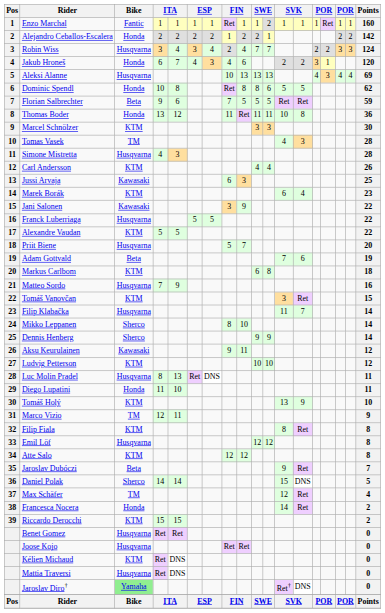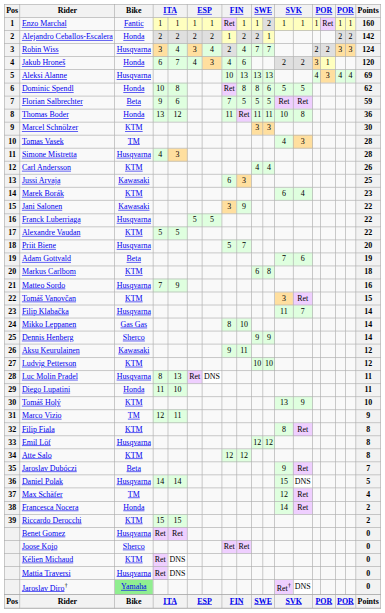 <table class="wikitable" style="font-size: 80%; text-align:center">
 <tr valign="top">
 <th valign="middle">Pos</th>
 <th valign="middle">Rider</th>
 <th valign="middle">Bike</th>
 <th colspan=2><a href='#'>ITA</a><br></th>
 <th colspan=2><a href='#'>ESP</a><br></th>
 <th colspan=2><a href='#'>FIN</a><br></th>
 <th colspan=2><a href='#'>SWE</a><br></th>
 <th colspan=2><a href='#'>SVK</a><br></th>
 <th colspan=2><a href='#'>POR</a><br></th>
 <th colspan=2><a href='#'>POR</a><br></th>
 <th valign="middle">Points</th>
 </tr>
 <tr>
 <th>1</th>
 <td align=left> <a href='#'>Enzo Marchal</a></td>
 <td><a href='#'>Fantic</a></td>
 <td style="background:#ffffbf;">1</td>
 <td style="background:#ffffbf;">1</td>
 <td style="background:#ffffbf;">1</td>
 <td style="background:#ffffbf;">1</td>
 <td style="background:#efcfff;">Ret</td>
 <td style="background:#ffffbf;">1</td>
 <td style="background:#ffffbf;">1</td>
 <td style="background:#dfdfdf;">2</td>
 <td style="background:#ffffbf;">1</td>
 <td style="background:#ffffbf;">1</td>
 <td style="background:#ffffbf;">1</td>
 <td style="background:#efcfff;">Ret</td>
 <td style="background:#ffffbf;">1</td>
 <td style="background:#ffffbf;">1</td>
 <th>160</th>
 </tr>
 <tr>
 <th>2</th>
 <td align=left> <a href='#'>Alejandro Ceballos-Escalera</a></td>
 <td><a href='#'>Honda</a></td>
 <td style="background:#dfdfdf;">2</td>
 <td style="background:#dfdfdf;">2</td>
 <td style="background:#dfdfdf;">2</td>
 <td style="background:#dfdfdf;">2</td>
 <td style="background:#ffffbf;">1</td>
 <td style="background:#dfdfdf;">2</td>
 <td style="background:#dfdfdf;">2</td>
 <td style="background:#ffffbf;">1</td>
 <td></td>
 <td></td>
 <td></td>
 <td></td>
 <td style="background:#dfdfdf;">2</td>
 <td style="background:#dfdfdf;">2</td>
 <th>142</th>
 </tr>
 <tr>
 <th>3</th>
 <td align=left> <a href='#'>Robin Wiss</a></td>
 <td><a href='#'>Husqvarna</a></td>
 <td style="background:#ffdf9f;">3</td>
 <td style="background:#dfffdf;">4</td>
 <td style="background:#ffdf9f;">3</td>
 <td style="background:#dfffdf;">4</td>
 <td style="background:#dfdfdf;">2</td>
 <td style="background:#dfffdf;">4</td>
 <td style="background:#dfffdf;">7</td>
 <td style="background:#dfffdf;">7</td>
 <td></td>
 <td></td>
 <td style="background:#dfdfdf;">2</td>
 <td style="background:#dfdfdf;">2</td>
 <td style="background:#ffdf9f;">3</td>
 <td style="background:#ffdf9f;">3</td>
 <th>124</th>
 </tr>
 <tr>
 <th>4</th>
 <td align=left> <a href='#'>Jakub Hroneš</a></td>
 <td><a href='#'>Honda</a></td>
 <td style="background:#dfffdf;">6</td>
 <td style="background:#dfffdf;">7</td>
 <td style="background:#dfffdf;">4</td>
 <td style="background:#ffdf9f;">3</td>
 <td style="background:#dfffdf;">4</td>
 <td style="background:#dfffdf;">6</td>
 <td></td>
 <td></td>
 <td style="background:#dfdfdf;">2</td>
 <td style="background:#dfdfdf;">2</td>
 <td style="background:#ffdf9f;">3</td>
 <td style="background:#ffffbf;">1</td>
 <td></td>
 <td></td>
 <th>120</th>
 </tr>
 <tr>
 <th>5</th>
 <td align=left> <a href='#'>Aleksi Alanne</a></td>
 <td><a href='#'>Husqvarna</a></td>
 <td></td>
 <td></td>
 <td></td>
 <td></td>
 <td style="background:#dfffdf;">10</td>
 <td style="background:#dfffdf;">13</td>
 <td style="background:#dfffdf;">13</td>
 <td style="background:#dfffdf;">13</td>
 <td></td>
 <td></td>
 <td style="background:#dfffdf;">4</td>
 <td style="background:#ffdf9f;">3</td>
 <td style="background:#dfffdf;">4</td>
 <td style="background:#dfffdf;">4</td>
 <th>69</th>
 </tr>
 <tr>
 <th>6</th>
 <td align=left> <a href='#'>Dominic Spendl</a></td>
 <td><a href='#'>Honda</a></td>
 <td style="background:#dfffdf;">10</td>
 <td style="background:#dfffdf;">8</td>
 <td></td>
 <td></td>
 <td style="background:#efcfff;">Ret</td>
 <td style="background:#dfffdf;">8</td>
 <td style="background:#dfffdf;">8</td>
 <td style="background:#dfffdf;">6</td>
 <td style="background:#dfffdf;">5</td>
 <td style="background:#dfffdf;">5</td>
 <td></td>
 <td></td>
 <td></td>
 <td></td>
 <th>62</th>
 </tr>
 <tr>
 <th>7</th>
 <td align=left> <a href='#'>Florian Salbrechter</a></td>
 <td><a href='#'>Beta</a></td>
 <td style="background:#dfffdf;">9</td>
 <td style="background:#dfffdf;">6</td>
 <td></td>
 <td></td>
 <td style="background:#dfffdf;">7</td>
 <td style="background:#dfffdf;">5</td>
 <td style="background:#dfffdf;">5</td>
 <td style="background:#dfffdf;">5</td>
 <td style="background:#efcfff;">Ret</td>
 <td style="background:#efcfff;">Ret</td>
 <td></td>
 <td></td>
 <td></td>
 <td></td>
 <th>59</th>
 </tr>
 <tr>
 <th>8</th>
 <td align=left> <a href='#'>Thomas Boder</a></td>
 <td><a href='#'>Honda</a></td>
 <td style="background:#dfffdf;">13</td>
 <td style="background:#dfffdf;">12</td>
 <td></td>
 <td></td>
 <td style="background:#dfffdf;">11</td>
 <td style="background:#efcfff;">Ret</td>
 <td style="background:#dfffdf;">11</td>
 <td style="background:#dfffdf;">11</td>
 <td style="background:#dfffdf;">10</td>
 <td style="background:#dfffdf;">8</td>
 <td></td>
 <td></td>
 <td></td>
 <td></td>
 <th>36</th>
 </tr>
 <tr>
 <th>9</th>
 <td align=left> <a href='#'>Marcel Schnölzer</a></td>
 <td><a href='#'>KTM</a></td>
 <td></td>
 <td></td>
 <td></td>
 <td></td>
 <td></td>
 <td></td>
 <td style="background:#ffdf9f;">3</td>
 <td style="background:#ffdf9f;">3</td>
 <td></td>
 <td></td>
 <td></td>
 <td></td>
 <td></td>
 <td></td>
 <th>30</th>
 </tr>
 <tr>
 <th>10</th>
 <td align=left> <a href='#'>Tomas Vasek</a></td>
 <td><a href='#'>TM</a></td>
 <td></td>
 <td></td>
 <td></td>
 <td></td>
 <td></td>
 <td></td>
 <td></td>
 <td></td>
 <td style="background:#dfffdf;">4</td>
 <td style="background:#ffdf9f;">3</td>
 <td></td>
 <td></td>
 <td></td>
 <td></td>
 <th>28</th>
 </tr>
 <tr>
 <th>11</th>
 <td align=left> <a href='#'>Simone Mistretta</a></td>
 <td><a href='#'>Husqvarna</a></td>
 <td style="background:#dfffdf;">4</td>
 <td style="background:#ffdf9f;">3</td>
 <td></td>
 <td></td>
 <td></td>
 <td></td>
 <td></td>
 <td></td>
 <td></td>
 <td></td>
 <td></td>
 <td></td>
 <td></td>
 <td></td>
 <th>28</th>
 </tr>
 <tr>
 <th>12</th>
 <td align=left> <a href='#'>Carl Andersson</a></td>
 <td><a href='#'>KTM</a></td>
 <td></td>
 <td></td>
 <td></td>
 <td></td>
 <td></td>
 <td></td>
 <td style="background:#dfffdf;">4</td>
 <td style="background:#dfffdf;">4</td>
 <td></td>
 <td></td>
 <td></td>
 <td></td>
 <td></td>
 <td></td>
 <th>26</th>
 </tr>
 <tr>
 <th>13</th>
 <td align=left> <a href='#'>Jussi Arvaja</a></td>
 <td><a href='#'>Kawasaki</a></td>
 <td></td>
 <td></td>
 <td></td>
 <td></td>
 <td style="background:#dfffdf;">6</td>
 <td style="background:#ffdf9f;">3</td>
 <td></td>
 <td></td>
 <td></td>
 <td></td>
 <td></td>
 <td></td>
 <td></td>
 <td></td>
 <th>25</th>
 </tr>
 <tr>
 <th>14</th>
 <td align=left> <a href='#'>Marek Borák</a></td>
 <td><a href='#'>KTM</a></td>
 <td></td>
 <td></td>
 <td></td>
 <td></td>
 <td></td>
 <td></td>
 <td></td>
 <td></td>
 <td style="background:#dfffdf;">6</td>
 <td style="background:#dfffdf;">4</td>
 <td></td>
 <td></td>
 <td></td>
 <td></td>
 <th>23</th>
 </tr>
 <tr>
 <th>15</th>
 <td align=left> <a href='#'>Jani Salonen</a></td>
 <td><a href='#'>Kawasaki</a></td>
 <td></td>
 <td></td>
 <td></td>
 <td></td>
 <td style="background:#ffdf9f;">3</td>
 <td style="background:#dfffdf;">9</td>
 <td></td>
 <td></td>
 <td></td>
 <td></td>
 <td></td>
 <td></td>
 <td></td>
 <td></td>
 <th>22</th>
 </tr>
 <tr>
 <th>16</th>
 <td align=left> <a href='#'>Franck Luberriaga</a></td>
 <td><a href='#'>Husqvarna</a></td>
 <td></td>
 <td></td>
 <td style="background:#dfffdf;">5</td>
 <td style="background:#dfffdf;">5</td>
 <td></td>
 <td></td>
 <td></td>
 <td></td>
 <td></td>
 <td></td>
 <td></td>
 <td></td>
 <td></td>
 <td></td>
 <th>22</th>
 </tr>
 <tr>
 <th>17</th>
 <td align=left> <a href='#'>Alexandre Vaudan</a></td>
 <td><a href='#'>KTM</a></td>
 <td style="background:#dfffdf;">5</td>
 <td style="background:#dfffdf;">5</td>
 <td></td>
 <td></td>
 <td></td>
 <td></td>
 <td></td>
 <td></td>
 <td></td>
 <td></td>
 <td></td>
 <td></td>
 <td></td>
 <td></td>
 <th>22</th>
 </tr>
 <tr>
 <th>18</th>
 <td align=left> <a href='#'>Priit Biene</a></td>
 <td><a href='#'>Husqvarna</a></td>
 <td></td>
 <td></td>
 <td></td>
 <td></td>
 <td style="background:#dfffdf;">5</td>
 <td style="background:#dfffdf;">7</td>
 <td></td>
 <td></td>
 <td></td>
 <td></td>
 <td></td>
 <td></td>
 <td></td>
 <td></td>
 <th>20</th>
 </tr>
 <tr>
 <th>19</th>
 <td align=left> <a href='#'>Adam Gottvald</a></td>
 <td><a href='#'>Beta</a></td>
 <td></td>
 <td></td>
 <td></td>
 <td></td>
 <td></td>
 <td></td>
 <td></td>
 <td></td>
 <td style="background:#dfffdf;">7</td>
 <td style="background:#dfffdf;">6</td>
 <td></td>
 <td></td>
 <td></td>
 <td></td>
 <th>19</th>
 </tr>
 <tr>
 <th>20</th>
 <td align=left> <a href='#'>Markus Carlbom</a></td>
 <td><a href='#'>KTM</a></td>
 <td></td>
 <td></td>
 <td></td>
 <td></td>
 <td></td>
 <td></td>
 <td style="background:#dfffdf;">6</td>
 <td style="background:#dfffdf;">8</td>
 <td></td>
 <td></td>
 <td></td>
 <td></td>
 <td></td>
 <td></td>
 <th>18</th>
 </tr>
 <tr>
 <th>21</th>
 <td align=left> <a href='#'>Matteo Sordo</a></td>
 <td><a href='#'>Husqvarna</a></td>
 <td style="background:#dfffdf;">7</td>
 <td style="background:#dfffdf;">9</td>
 <td></td>
 <td></td>
 <td></td>
 <td></td>
 <td></td>
 <td></td>
 <td></td>
 <td></td>
 <td></td>
 <td></td>
 <td></td>
 <td></td>
 <th>16</th>
 </tr>
 <tr>
 <th>22</th>
 <td align=left> <a href='#'>Tomáš Vanovčan</a></td>
 <td><a href='#'>KTM</a></td>
 <td></td>
 <td></td>
 <td></td>
 <td></td>
 <td></td>
 <td></td>
 <td></td>
 <td></td>
 <td style="background:#ffdf9f;">3</td>
 <td style="background:#efcfff;">Ret</td>
 <td></td>
 <td></td>
 <td></td>
 <td></td>
 <th>15</th>
 </tr>
 <tr>
 <th>23</th>
 <td align=left> <a href='#'>Filip Klabačka</a></td>
 <td><a href='#'>Husqvarna</a></td>
 <td></td>
 <td></td>
 <td></td>
 <td></td>
 <td></td>
 <td></td>
 <td></td>
 <td></td>
 <td style="background:#dfffdf;">11</td>
 <td style="background:#dfffdf;">7</td>
 <td></td>
 <td></td>
 <td></td>
 <td></td>
 <th>14</th>
 </tr>
 <tr>
 <th>24</th>
 <td align=left> <a href='#'>Mikko Leppanen</a></td>
-<td><a href='#'>Sherco</a></td>
+<td><a href='#'>Gas Gas</a></td>
 <td></td>
 <td></td>
 <td></td>
 <td></td>
 <td style="background:#dfffdf;">8</td>
 <td style="background:#dfffdf;">10</td>
 <td></td>
 <td></td>
 <td></td>
 <td></td>
 <td></td>
 <td></td>
 <td></td>
 <td></td>
 <th>14</th>
 </tr>
 <tr>
 <th>25</th>
 <td align=left> <a href='#'>Dennis Henberg</a></td>
 <td><a href='#'>Sherco</a></td>
 <td></td>
 <td></td>
 <td></td>
 <td></td>
 <td></td>
 <td></td>
 <td style="background:#dfffdf;">9</td>
 <td style="background:#dfffdf;">9</td>
 <td></td>
 <td></td>
 <td></td>
 <td></td>
 <td></td>
 <td></td>
 <th>14</th>
 </tr>
 <tr>
 <th>26</th>
 <td align=left> <a href='#'>Aksu Keurulainen</a></td>
 <td><a href='#'>Kawasaki</a></td>
 <td></td>
 <td></td>
 <td></td>
 <td></td>
 <td style="background:#dfffdf;">9</td>
 <td style="background:#dfffdf;">11</td>
 <td></td>
 <td></td>
 <td></td>
 <td></td>
 <td></td>
 <td></td>
 <td></td>
 <td></td>
 <th>12</th>
 </tr>
 <tr>
 <th>27</th>
 <td align=left> <a href='#'>Ludvig Petterson</a></td>
 <td><a href='#'>KTM</a></td>
 <td></td>
 <td></td>
 <td></td>
 <td></td>
 <td></td>
 <td></td>
 <td style="background:#dfffdf;">10</td>
 <td style="background:#dfffdf;">10</td>
 <td></td>
 <td></td>
 <td></td>
 <td></td>
 <td></td>
 <td></td>
 <th>12</th>
 </tr>
 <tr>
 <th>28</th>
 <td align=left> <a href='#'>Luc Molin Pradel</a></td>
 <td><a href='#'>Husqvarna</a></td>
 <td style="background:#dfffdf;">8</td>
 <td style="background:#dfffdf;">13</td>
 <td style="background:#efcfff;">Ret</td>
 <td style="background:#ffffff;">DNS</td>
 <td></td>
 <td></td>
 <td></td>
 <td></td>
 <td></td>
 <td></td>
 <td></td>
 <td></td>
 <td></td>
 <td></td>
 <th>11</th>
 </tr>
 <tr>
 <th>29</th>
 <td align=left> <a href='#'>Diego Lupatini</a></td>
 <td><a href='#'>Honda</a></td>
 <td style="background:#dfffdf;">11</td>
 <td style="background:#dfffdf;">10</td>
 <td></td>
 <td></td>
 <td></td>
 <td></td>
 <td></td>
 <td></td>
 <td></td>
 <td></td>
 <td></td>
 <td></td>
 <td></td>
 <td></td>
 <th>11</th>
 </tr>
 <tr>
 <th>30</th>
 <td align=left> <a href='#'>Tomáš Holý</a></td>
 <td><a href='#'>KTM</a></td>
 <td></td>
 <td></td>
 <td></td>
 <td></td>
 <td></td>
 <td></td>
 <td></td>
 <td></td>
 <td style="background:#dfffdf;">13</td>
 <td style="background:#dfffdf;">9</td>
 <td></td>
 <td></td>
 <td></td>
 <td></td>
 <th>10</th>
 </tr>
 <tr>
 <th>31</th>
 <td align=left> <a href='#'>Marco Vizio</a></td>
 <td><a href='#'>TM</a></td>
 <td style="background:#dfffdf;">12</td>
 <td style="background:#dfffdf;">11</td>
 <td></td>
 <td></td>
 <td></td>
 <td></td>
 <td></td>
 <td></td>
 <td></td>
 <td></td>
 <td></td>
 <td></td>
 <td></td>
 <td></td>
 <th>9</th>
 </tr>
 <tr>
 <th>32</th>
 <td align=left> <a href='#'>Filip Fiala</a></td>
 <td><a href='#'>KTM</a></td>
 <td></td>
 <td></td>
 <td></td>
 <td></td>
 <td></td>
 <td></td>
 <td></td>
 <td></td>
 <td style="background:#dfffdf;">8</td>
 <td style="background:#efcfff;">Ret</td>
 <td></td>
 <td></td>
 <td></td>
 <td></td>
 <th>8</th>
 </tr>
 <tr>
 <th>33</th>
 <td align=left> <a href='#'>Emil Löf</a></td>
 <td><a href='#'>Husqvarna</a></td>
 <td></td>
 <td></td>
 <td></td>
 <td></td>
 <td></td>
 <td></td>
 <td style="background:#dfffdf;">12</td>
 <td style="background:#dfffdf;">12</td>
 <td></td>
 <td></td>
 <td></td>
 <td></td>
 <td></td>
 <td></td>
 <th>8</th>
 </tr>
 <tr>
 <th>34</th>
 <td align=left> <a href='#'>Atte Salo</a></td>
 <td><a href='#'>KTM</a></td>
 <td></td>
 <td></td>
 <td></td>
 <td></td>
 <td style="background:#dfffdf;">12</td>
 <td style="background:#dfffdf;">12</td>
 <td></td>
 <td></td>
 <td></td>
 <td></td>
 <td></td>
 <td></td>
 <td></td>
 <td></td>
 <th>8</th>
 </tr>
 <tr>
 <th>35</th>
 <td align=left> <a href='#'>Jaroslav Dubóczi</a></td>
 <td><a href='#'>Beta</a></td>
 <td></td>
 <td></td>
 <td></td>
 <td></td>
 <td></td>
 <td></td>
 <td></td>
 <td></td>
 <td style="background:#dfffdf;">9</td>
 <td style="background:#efcfff;">Ret</td>
 <td></td>
 <td></td>
 <td></td>
 <td></td>
 <th>7</th>
 </tr>
 <tr>
 <th>36</th>
 <td align=left> <a href='#'>Daniel Polak</a></td>
-<td><a href='#'>Sherco</a></td>
+<td><a href='#'>Husqvarna</a></td>
 <td style="background:#dfffdf;">14</td>
 <td style="background:#dfffdf;">14</td>
 <td></td>
 <td></td>
 <td></td>
 <td></td>
 <td></td>
 <td></td>
 <td style="background:#dfffdf;">15</td>
 <td style="background:#ffffff;">DNS</td>
 <td></td>
 <td></td>
 <td></td>
 <td></td>
 <th>5</th>
 </tr>
 <tr>
 <th>37</th>
 <td align=left> <a href='#'>Max Schäfer</a></td>
 <td><a href='#'>TM</a></td>
 <td></td>
 <td></td>
 <td></td>
 <td></td>
 <td></td>
 <td></td>
 <td></td>
 <td></td>
 <td style="background:#dfffdf;">12</td>
 <td style="background:#efcfff;">Ret</td>
 <td></td>
 <td></td>
 <td></td>
 <td></td>
 <th>4</th>
 </tr>
 <tr>
 <th>38</th>
 <td align=left> <a href='#'>Francesca Nocera</a></td>
 <td><a href='#'>Honda</a></td>
 <td></td>
 <td></td>
 <td></td>
 <td></td>
 <td></td>
 <td></td>
 <td></td>
 <td></td>
 <td style="background:#dfffdf;">14</td>
 <td style="background:#efcfff;">Ret</td>
 <td></td>
 <td></td>
 <td></td>
 <td></td>
 <th>2</th>
 </tr>
 <tr>
 <th>39</th>
 <td align=left> <a href='#'>Riccardo Derocchi</a></td>
 <td><a href='#'>KTM</a></td>
 <td style="background:#dfffdf;">15</td>
 <td style="background:#dfffdf;">15</td>
 <td></td>
 <td></td>
 <td></td>
 <td></td>
 <td></td>
 <td></td>
 <td></td>
 <td></td>
 <td></td>
 <td></td>
 <td></td>
 <td></td>
 <th>2</th>
 </tr>
 <tr>
 <th></th>
 <td align=left> <a href='#'>Benet Gomez</a></td>
 <td><a href='#'>Husqvarna</a></td>
 <td style="background:#efcfff;">Ret</td>
 <td style="background:#efcfff;">Ret</td>
 <td></td>
 <td></td>
 <td></td>
 <td></td>
 <td></td>
 <td></td>
 <td></td>
 <td></td>
 <td></td>
 <td></td>
 <td></td>
 <td></td>
 <th>0</th>
 </tr>
 <tr>
 <th></th>
 <td align=left> <a href='#'>Joose Kojo</a></td>
-<td><a href='#'>Husqvarna</a></td>
+<td><a href='#'>Sherco</a></td>
 <td></td>
 <td></td>
 <td></td>
 <td></td>
 <td style="background:#efcfff;">Ret</td>
 <td style="background:#efcfff;">Ret</td>
 <td></td>
 <td></td>
 <td></td>
 <td></td>
 <td></td>
 <td></td>
 <td></td>
 <td></td>
 <th>0</th>
 </tr>
 <tr>
 <th></th>
 <td align=left> <a href='#'>Kélien Michaud</a></td>
 <td><a href='#'>KTM</a></td>
 <td style="background:#efcfff;">Ret</td>
 <td style="background:#ffffff;">DNS</td>
 <td></td>
 <td></td>
 <td></td>
 <td></td>
 <td></td>
 <td></td>
 <td></td>
 <td></td>
 <td></td>
 <td></td>
 <td></td>
 <td></td>
 <th>0</th>
 </tr>
 <tr>
 <th></th>
 <td align=left> <a href='#'>Mattia Traversi</a></td>
 <td><a href='#'>Husqvarna</a></td>
 <td style="background:#efcfff;">Ret</td>
 <td style="background:#ffffff;">DNS</td>
 <td></td>
 <td></td>
 <td></td>
 <td></td>
 <td></td>
 <td></td>
 <td></td>
 <td></td>
 <td></td>
 <td></td>
 <td></td>
 <td></td>
 <th>0</th>
 </tr>
 <tr>
 <th></th>
 <td align=left> <a href='#'>Jaroslav Diro</a><sup>†</sup></td>
 <td style="background: lightgreen;"><a href='#'>Yamaha</a></td>
 <td></td>
 <td></td>
 <td></td>
 <td></td>
 <td></td>
 <td></td>
 <td></td>
 <td></td>
 <td style="background:#efcfff;">Ret<sup>†</sup></td>
 <td style="background:#ffffff;">DNS</td>
 <td></td>
 <td></td>
 <td></td>
 <td></td>
 <th>0</th>
 </tr>
 <tr>
 </tr>
 <tr valign="top">
 <th valign="middle">Pos</th>
 <th valign="middle">Rider</th>
 <th valign="middle">Bike</th>
 <th colspan=2><a href='#'>ITA</a><br></th>
 <th colspan=2><a href='#'>ESP</a><br></th>
 <th colspan=2><a href='#'>FIN</a><br></th>
 <th colspan=2><a href='#'>SWE</a><br></th>
 <th colspan=2><a href='#'>SVK</a><br></th>
 <th colspan=2><a href='#'>POR</a><br></th>
 <th colspan=2><a href='#'>POR</a><br></th>
 <th valign="middle">Points</th>
 </tr>
 <tr>
 </tr>
 </table>
